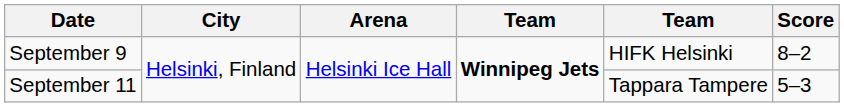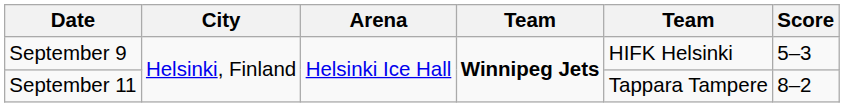 <table class="wikitable">
 <tr>
 <th>Date</th>
 <th>City</th>
 <th>Arena</th>
 <th>Team</th>
 <th>Team</th>
 <th>Score</th>
 </tr>
 <tr>
 <td>September 9</td>
 <td rowspan="2"><a href='#'>Helsinki</a>, Finland</td>
 <td rowspan="2"><a href='#'>Helsinki Ice Hall</a></td>
 <td rowspan="2"><strong>Winnipeg Jets</strong></td>
 <td>HIFK Helsinki</td>
-<td>8–2</td>
+<td>5–3</td>
 </tr>
 <tr>
 <td>September 11</td>
 <td>Tappara Tampere</td>
-<td>5–3</td>
+<td>8–2</td>
 </tr>
 </table>
